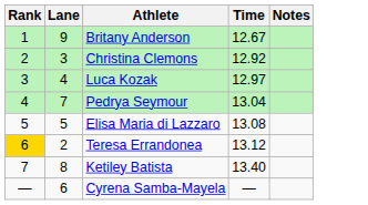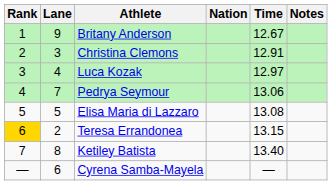 <table class="wikitable sortable" style="text-align:center;">
 <tr>
 <th>Rank</th>
 <th>Lane</th>
 <th>Athlete</th>
+<th>Nation</th>
 <th>Time</th>
 <th>Notes</th>
 </tr>
 <tr bgcolor="#bbf3bb">
 <td>1</td>
 <td>9</td>
 <td align="left"><a href='#'>Britany Anderson</a></td>
+<td align="left"></td>
 <td>12.67</td>
 <td></td>
 </tr>
 <tr bgcolor="#bbf3bb">
 <td>2</td>
 <td>3</td>
 <td align="left"><a href='#'>Christina Clemons</a></td>
-<td>12.92</td>
+<td align="left"></td>
+<td>12.91</td>
 <td></td>
 </tr>
 <tr bgcolor="#bbf3bb">
 <td>3</td>
 <td>4</td>
 <td align="left"><a href='#'>Luca Kozak</a></td>
+<td align="left"></td>
 <td>12.97</td>
 <td></td>
 </tr>
 <tr bgcolor="#bbf3bb">
 <td>4</td>
 <td>7</td>
 <td align="left"><a href='#'>Pedrya Seymour</a></td>
-<td>13.04</td>
+<td align="left"></td>
+<td>13.06</td>
 <td></td>
 </tr>
 <tr>
 <td>5</td>
 <td>5</td>
 <td align="left"><a href='#'>Elisa Maria di Lazzaro</a></td>
+<td align="left"></td>
 <td>13.08</td>
 <td></td>
 </tr>
 <tr>
 <td style="background: gold;">6</td>
 <td>2</td>
 <td align="left"><a href='#'>Teresa Errandonea</a></td>
-<td>13.12</td>
+<td align="left"></td>
+<td>13.15</td>
 <td></td>
 </tr>
 <tr>
 <td>7</td>
 <td>8</td>
 <td align="left"><a href='#'>Ketiley Batista</a></td>
+<td align="left"></td>
 <td>13.40</td>
 <td></td>
 </tr>
 <tr>
 <td>—</td>
 <td>6</td>
 <td align="left"><a href='#'>Cyrena Samba-Mayela</a></td>
+<td align="left"></td>
 <td>—</td>
 <td></td>
 </tr>
 </table>
